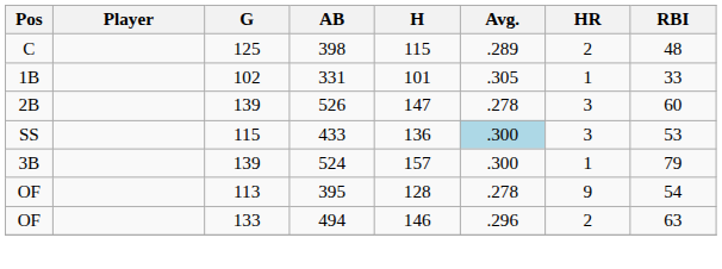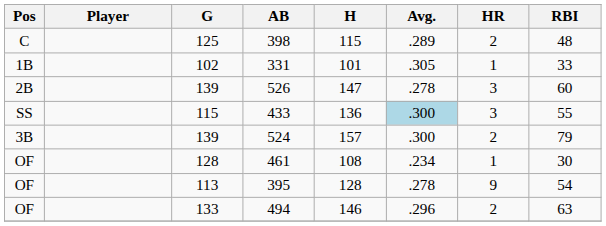 <table class="wikitable sortable">
 <tr>
 <th bgcolor="#DDDDFF" width="5%">Pos</th>
 <th bgcolor="#DDDDFF" width="16%">Player</th>
 <th bgcolor="#DDDDFF" width="9%">G</th>
 <th bgcolor="#DDDDFF" width="9%">AB</th>
 <th bgcolor="#DDDDFF" width="9%">H</th>
 <th bgcolor="#DDDDFF" width="9%">Avg.</th>
 <th bgcolor="#DDDDFF" width="9%">HR</th>
 <th bgcolor="#DDDDFF" width="9%">RBI</th>
 </tr>
 <tr align="center">
 <td>C</td>
 <td></td>
 <td>125</td>
 <td>398</td>
 <td>115</td>
 <td>.289</td>
 <td>2</td>
 <td>48</td>
 </tr>
 <tr align="center">
 <td>1B</td>
 <td></td>
 <td>102</td>
 <td>331</td>
 <td>101</td>
 <td>.305</td>
 <td>1</td>
 <td>33</td>
 </tr>
 <tr align="center">
 <td>2B</td>
 <td></td>
 <td>139</td>
 <td>526</td>
 <td>147</td>
 <td>.278</td>
 <td>3</td>
 <td>60</td>
 </tr>
 <tr align="center">
 <td>SS</td>
 <td></td>
 <td>115</td>
 <td>433</td>
 <td>136</td>
 <td style="background: lightblue;">.300</td>
 <td>3</td>
-<td>53</td>
+<td>55</td>
 </tr>
 <tr align="center">
 <td>3B</td>
 <td></td>
 <td>139</td>
 <td>524</td>
 <td>157</td>
 <td>.300</td>
+<td>2</td>
+<td>79</td>
+</tr>
+<tr align="center">
+<td>OF</td>
+<td></td>
+<td>128</td>
+<td>461</td>
+<td>108</td>
+<td>.234</td>
 <td>1</td>
-<td>79</td>
+<td>30</td>
 </tr>
 <tr align="center">
 <td>OF</td>
 <td></td>
 <td>113</td>
 <td>395</td>
 <td>128</td>
 <td>.278</td>
 <td>9</td>
 <td>54</td>
 </tr>
 <tr align="center">
 <td>OF</td>
 <td></td>
 <td>133</td>
 <td>494</td>
 <td>146</td>
 <td>.296</td>
 <td>2</td>
 <td>63</td>
 </tr>
 <tr align="center">
 </tr>
 </table>
